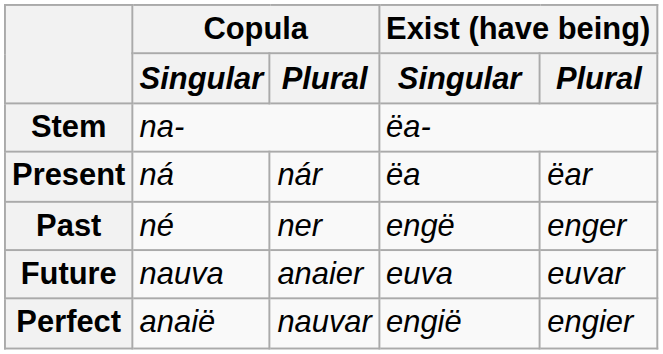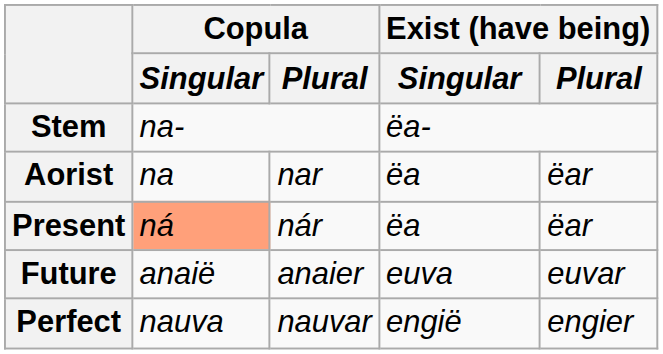 <table class=wikitable>
 <tr>
 <th rowspan=2></th>
 <th colspan=2>Copula</th>
 <th colspan=2>Exist (have being)</th>
 </tr>
 <tr>
 <th><em>Singular</em></th>
 <th><em>Plural</em></th>
 <th><em>Singular</em></th>
 <th><em>Plural</em></th>
 </tr>
 <tr>
 <th>Stem</th>
 <td colspan=2><em>na-</em></td>
 <td colspan=2><em>ëa-</em></td>
 </tr>
 <tr>
+<th>Aorist</th>
+<td><em>na</em></td>
+<td><em>nar</em></td>
+<td><em>ëa</em></td>
+<td><em>ëar</em></td>
+</tr>
+<tr>
 <th>Present</th>
-<td><em>ná</em></td>
+<td style="background: lightsalmon;"><em>ná</em></td>
 <td><em>nár</em></td>
 <td><em>ëa</em></td>
 <td><em>ëar</em></td>
 </tr>
 <tr>
-<th>Past</th>
-<td><em>né</em></td>
-<td><em>ner</em></td>
-<td><em>engë</em></td>
-<td><em>enger</em></td>
-</tr>
-<tr>
 <th>Future</th>
-<td><em>nauva</em></td>
+<td><em>anaië</em></td>
 <td><em>anaier</em></td>
 <td><em>euva</em></td>
 <td><em>euvar</em></td>
 </tr>
 <tr>
 <th>Perfect</th>
-<td><em>anaië</em></td>
+<td><em>nauva</em></td>
 <td><em>nauvar</em></td>
 <td><em>engië</em></td>
 <td><em>engier</em></td>
 </tr>
 </table>
